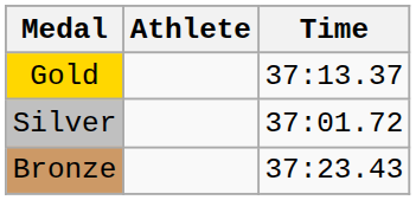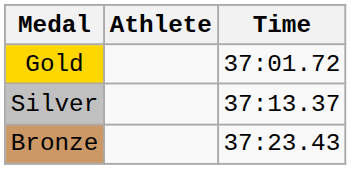 <table class="wikitable">
 <tr>
 <th>Medal</th>
 <th>Athlete</th>
 <th>Time</th>
 </tr>
 <tr>
 <td style="text-align:center;background-color:gold;">Gold</td>
 <td></td>
-<td>37:13.37</td>
+<td>37:01.72</td>
 </tr>
 <tr>
 <td style="text-align:center;background-color:silver;">Silver</td>
 <td></td>
-<td>37:01.72</td>
+<td>37:13.37</td>
 </tr>
 <tr>
 <td style="text-align:center;background-color:#CC9966;">Bronze</td>
 <td></td>
 <td>37:23.43</td>
 </tr>
 </table>
